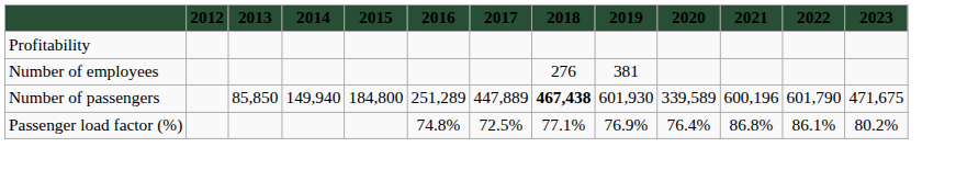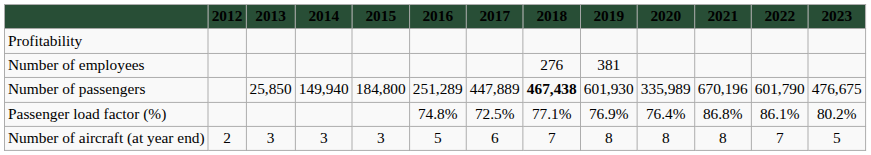 <table class="wikitable">
 <tr style="text-align:center;">
 <th style="background: #284e36;"></th>
 <th style="background: #284e36;"><span>2012</span></th>
 <th style="background: #284e36;"><span>2013</span></th>
 <th style="background: #284e36;"><span>2014</span></th>
 <th style="background: #284e36;"><span>2015</span></th>
 <th style="background: #284e36;"><span>2016</span></th>
 <th style="background: #284e36;"><span>2017</span></th>
 <th style="background: #284e36;"><span>2018</span></th>
 <th style="background: #284e36;"><span>2019</span></th>
 <th style="background: #284e36;"><span>2020</span></th>
 <th style="background: #284e36;"><span>2021</span></th>
 <th style="background: #284e36;"><span>2022</span></th>
 <th style="background: #284e36;"><span>2023</span></th>
 </tr>
 <tr>
 <td>Profitability</td>
 <td align=center></td>
 <td align=center></td>
 <td align=center></td>
 <td align=center></td>
 <td align=center></td>
 <td align=center></td>
 <td align=center></td>
 <td align=center></td>
 <td align=center></td>
 <td align=center></td>
 <td align=center></td>
 <td align=center></td>
 </tr>
 <tr>
 <td>Number of employees</td>
 <td align=center></td>
 <td align=center></td>
 <td align=center></td>
 <td align=center></td>
 <td align=center></td>
 <td align=center></td>
 <td align=center>276</td>
 <td align=center>381</td>
 <td align=center></td>
 <td align=center></td>
 <td align=center></td>
 <td align=center></td>
 </tr>
 <tr>
 <td>Number of passengers</td>
 <td align=center></td>
-<td align=center>85,850</td>
+<td align=center>25,850</td>
 <td align=center>149,940</td>
 <td align=center>184,800</td>
 <td align=center>251,289</td>
 <td align=center>447,889</td>
 <td align=center><strong>467,438</strong></td>
 <td align=center>601,930</td>
-<td align=center>339,589</td>
-<td align=center>600,196</td>
+<td align=center>335,989</td>
+<td align=center>670,196</td>
 <td align=center>601,790</td>
-<td align=center>471,675</td>
+<td align=center>476,675</td>
 </tr>
 <tr>
 <td>Passenger load factor (%)</td>
 <td align=center></td>
 <td align=center></td>
 <td align=center></td>
 <td align=center></td>
 <td align=center>74.8%</td>
 <td align=center>72.5%</td>
 <td align=center>77.1%</td>
 <td align=center>76.9%</td>
 <td align=center>76.4%</td>
 <td align=center>86.8%</td>
 <td align=center>86.1%</td>
 <td align=center>80.2%</td>
 </tr>
+<tr>
+<td>Number of aircraft (at year end)</td>
+<td align=center>2</td>
+<td align=center>3</td>
+<td align=center>3</td>
+<td align=center>3</td>
+<td align=center>5</td>
+<td align=center>6</td>
+<td align=center>7</td>
+<td align=center>8</td>
+<td align=center>8</td>
+<td align=center>8</td>
+<td align=center>7</td>
+<td align=center>5</td>
+</tr>
 </table>
